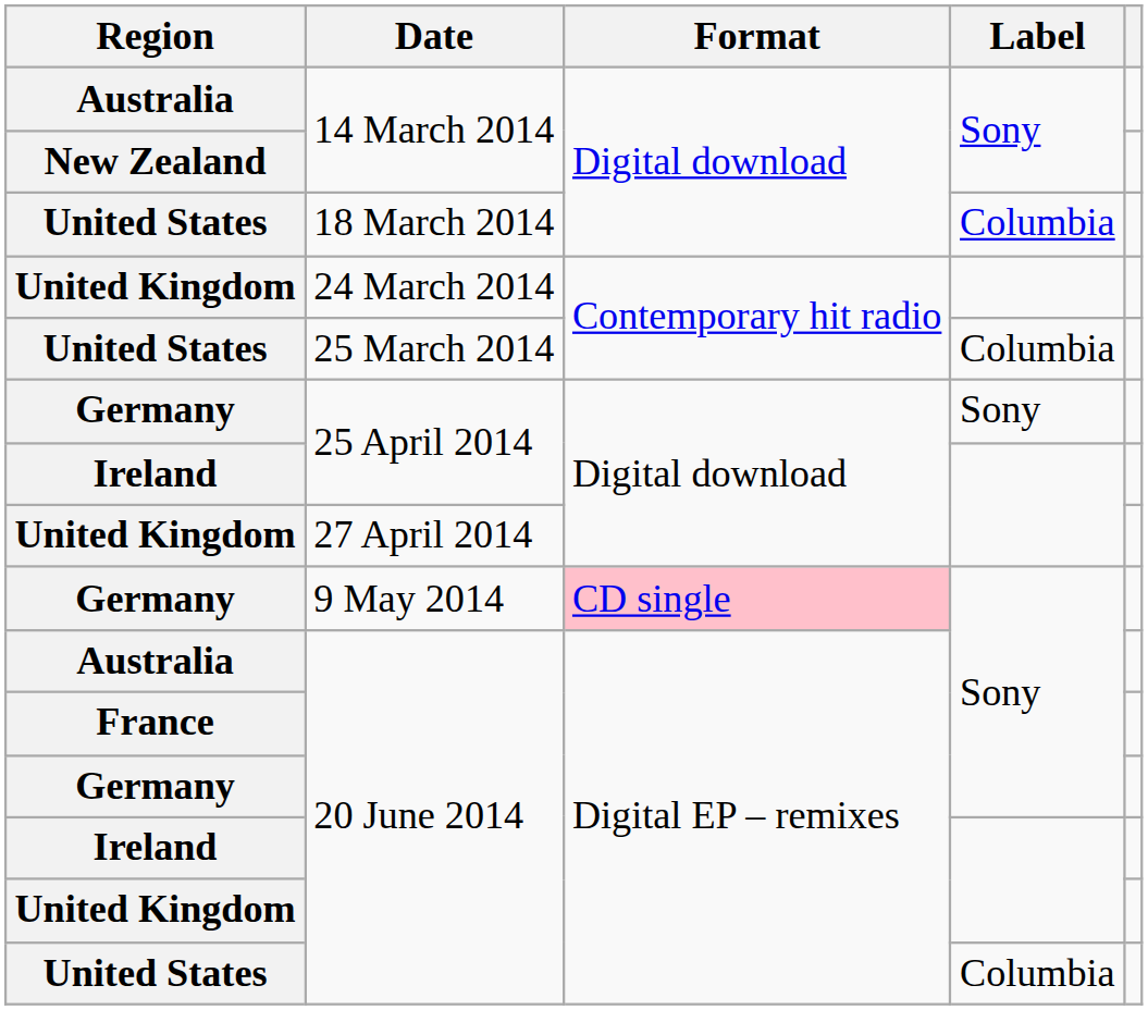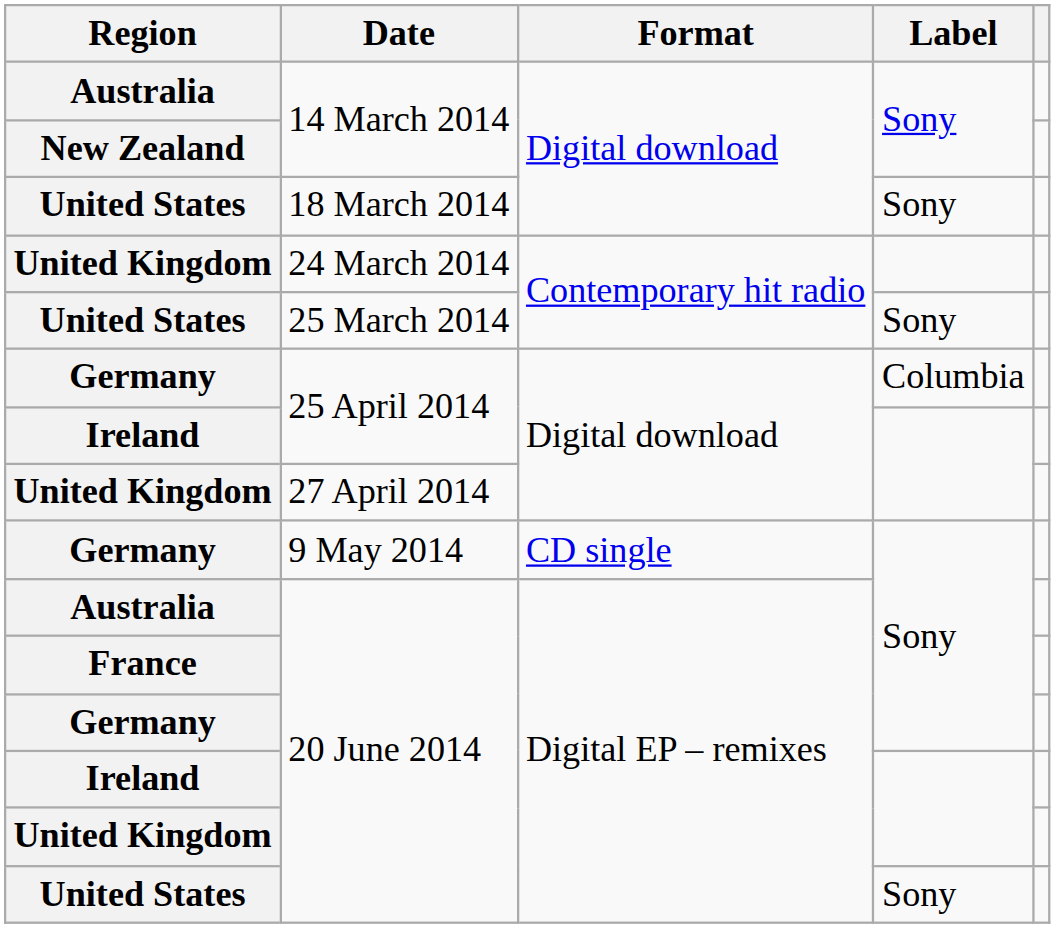 <table class="wikitable plainrowheaders">
 <tr>
 <th scope="col">Region</th>
 <th scope="col">Date</th>
 <th scope="col">Format</th>
 <th scope="col">Label</th>
 <th scope="col"></th>
 </tr>
 <tr>
 <th scope="row">Australia</th>
 <td rowspan="2">14 March 2014</td>
 <td rowspan="3"><a href='#'>Digital download</a></td>
 <td rowspan="2"><a href='#'>Sony</a></td>
 <td align="center"></td>
 </tr>
 <tr>
 <th scope="row">New Zealand</th>
 <td align="center"></td>
 </tr>
 <tr>
 <th scope="row">United States</th>
 <td>18 March 2014</td>
-<td><a href='#'>Columbia</a></td>
+<td>Sony</td>
 <td align="center"></td>
 </tr>
 <tr>
 <th scope="row">United Kingdom</th>
 <td>24 March 2014</td>
 <td rowspan="2"><a href='#'>Contemporary hit radio</a></td>
 <td></td>
 <td align="center"></td>
 </tr>
 <tr>
 <th scope="row">United States</th>
 <td>25 March 2014</td>
-<td>Columbia</td>
+<td>Sony</td>
 <td align="center"></td>
 </tr>
 <tr>
 <th scope="row">Germany</th>
 <td rowspan="2">25 April 2014</td>
 <td rowspan="3">Digital download</td>
-<td>Sony</td>
+<td>Columbia</td>
 <td align="center"></td>
 </tr>
 <tr>
 <th scope="row">Ireland</th>
 <td rowspan="2"></td>
 <td align="center"></td>
 </tr>
 <tr>
 <th scope="row">United Kingdom</th>
 <td>27 April 2014</td>
 <td align="center"></td>
 </tr>
 <tr>
 <th scope="row">Germany</th>
 <td>9 May 2014</td>
-<td style="background: pink;"><a href='#'>CD single</a></td>
+<td><a href='#'>CD single</a></td>
 <td rowspan="4">Sony</td>
 <td align="center"></td>
 </tr>
 <tr>
 <th scope="row">Australia</th>
 <td rowspan="6">20 June 2014</td>
 <td rowspan="6">Digital EP – remixes</td>
 <td align="center"></td>
 </tr>
 <tr>
 <th scope="row">France</th>
 <td align="center"></td>
 </tr>
 <tr>
 <th scope="row">Germany</th>
 <td align="center"></td>
 </tr>
 <tr>
 <th scope="row">Ireland</th>
 <td rowspan="2"></td>
 <td align="center"></td>
 </tr>
 <tr>
 <th scope="row">United Kingdom</th>
 <td align="center"></td>
 </tr>
 <tr>
 <th scope="row">United States</th>
-<td>Columbia</td>
+<td>Sony</td>
 <td align="center"></td>
 </tr>
 </table>
